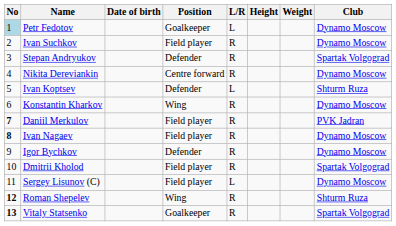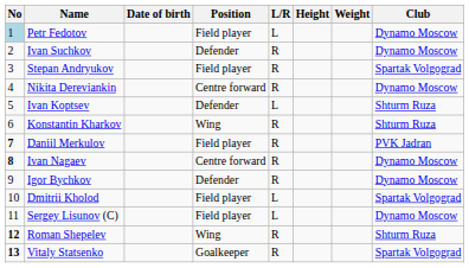 <table class="wikitable sortable" text-align:center;">
 <tr>
 <th>No</th>
 <th>Name</th>
 <th>Date of birth</th>
 <th>Position</th>
 <th>L/R</th>
 <th>Height</th>
 <th>Weight</th>
 <th>Club</th>
 </tr>
 <tr>
 <td style="background: lightblue;">1</td>
 <td align=left><a href='#'>Petr Fedotov</a></td>
 <td align=left></td>
-<td>Goalkeeper</td>
+<td>Field player</td>
 <td>L</td>
 <td></td>
 <td></td>
 <td align=left> <a href='#'>Dynamo Moscow</a></td>
 </tr>
 <tr>
 <td>2</td>
 <td align=left><a href='#'>Ivan Suchkov</a></td>
 <td align=left></td>
-<td>Field player</td>
+<td>Defender</td>
 <td>R</td>
 <td></td>
 <td></td>
 <td align=left> <a href='#'>Dynamo Moscow</a></td>
 </tr>
 <tr>
 <td>3</td>
 <td align=left><a href='#'>Stepan Andryukov</a></td>
 <td align=left></td>
-<td>Defender</td>
+<td>Field player</td>
 <td>R</td>
 <td></td>
 <td></td>
 <td align=left> <a href='#'>Spartak Volgograd</a></td>
 </tr>
 <tr>
 <td>4</td>
 <td align=left><a href='#'>Nikita Dereviankin</a></td>
 <td align=left></td>
 <td>Centre forward</td>
 <td>R</td>
 <td></td>
 <td></td>
 <td align=left> <a href='#'>Dynamo Moscow</a></td>
 </tr>
 <tr>
 <td>5</td>
 <td align=left><a href='#'>Ivan Koptsev</a></td>
 <td align=left></td>
 <td>Defender</td>
 <td>L</td>
 <td></td>
 <td></td>
 <td align=left> <a href='#'>Shturm Ruza</a></td>
 </tr>
 <tr>
 <td>6</td>
 <td align=left><a href='#'>Konstantin Kharkov</a></td>
 <td align=left></td>
 <td>Wing</td>
 <td>R</td>
 <td></td>
 <td></td>
-<td align=left> <a href='#'>Dynamo Moscow</a></td>
+<td align=left> <a href='#'>Shturm Ruza</a></td>
 </tr>
 <tr>
 <td><strong>7</strong></td>
 <td align=left><a href='#'>Daniil Merkulov</a></td>
 <td align=left></td>
 <td>Field player</td>
 <td>R</td>
 <td></td>
 <td></td>
 <td align=left> <a href='#'>PVK Jadran</a></td>
 </tr>
 <tr>
 <td><strong>8</strong></td>
 <td align=left><a href='#'>Ivan Nagaev</a></td>
 <td align=left></td>
-<td>Field player</td>
+<td>Centre forward</td>
 <td>R</td>
 <td></td>
 <td></td>
 <td align=left> <a href='#'>Dynamo Moscow</a></td>
 </tr>
 <tr>
 <td>9</td>
 <td align=left><a href='#'>Igor Bychkov</a></td>
 <td align=left></td>
 <td>Defender</td>
 <td>R</td>
 <td></td>
 <td></td>
 <td align=left> <a href='#'>Dynamo Moscow</a></td>
 </tr>
 <tr>
 <td>10</td>
 <td align=left><a href='#'>Dmitrii Kholod</a></td>
 <td align=left></td>
 <td>Field player</td>
-<td>R</td>
+<td>L</td>
 <td></td>
 <td></td>
 <td align=left> <a href='#'>Spartak Volgograd</a></td>
 </tr>
 <tr>
 <td>11</td>
 <td align=left><a href='#'>Sergey Lisunov</a> (C)</td>
 <td align=left></td>
 <td>Field player</td>
 <td>L</td>
 <td></td>
 <td></td>
 <td align=left> <a href='#'>Dynamo Moscow</a></td>
 </tr>
 <tr>
 <td><strong>12</strong></td>
 <td align=left><a href='#'>Roman Shepelev</a></td>
 <td align=left></td>
 <td>Wing</td>
 <td>R</td>
 <td></td>
 <td></td>
 <td align=left> <a href='#'>Shturm Ruza</a></td>
 </tr>
 <tr>
 <td><strong>13</strong></td>
 <td align=left><a href='#'>Vitaly Statsenko</a></td>
 <td align=left></td>
 <td>Goalkeeper</td>
 <td>R</td>
 <td></td>
 <td></td>
 <td align=left> <a href='#'>Spartak Volgograd</a></td>
 </tr>
 </table>
